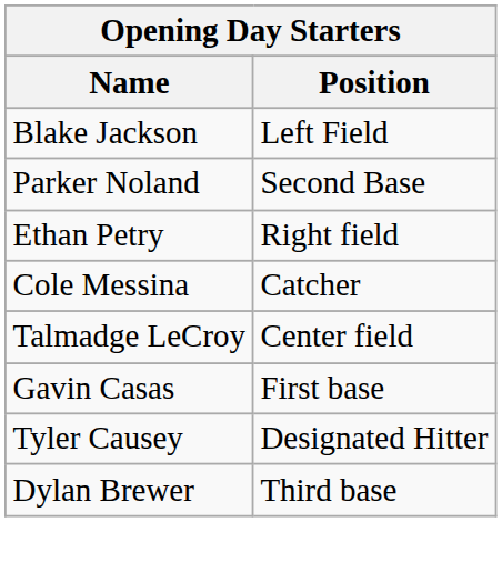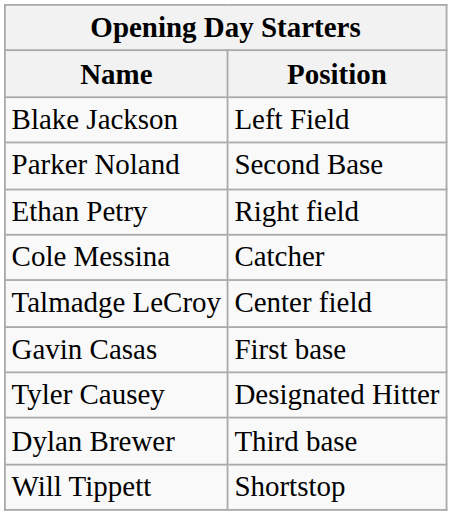 <table class="wikitable" style="text-align:left">
 <tr>
 <th colspan="2">Opening Day Starters</th>
 </tr>
 <tr>
 <th>Name</th>
 <th>Position</th>
 </tr>
 <tr>
 <td>Blake Jackson</td>
 <td>Left Field</td>
 </tr>
 <tr>
 <td>Parker Noland</td>
 <td>Second Base</td>
 </tr>
 <tr>
 <td>Ethan Petry</td>
 <td>Right field</td>
 </tr>
 <tr>
 <td>Cole Messina</td>
 <td>Catcher</td>
 </tr>
 <tr>
 <td>Talmadge LeCroy</td>
 <td>Center field</td>
 </tr>
 <tr>
 <td>Gavin Casas</td>
 <td>First base</td>
 </tr>
 <tr>
 <td>Tyler Causey</td>
 <td>Designated Hitter</td>
 </tr>
 <tr>
 <td>Dylan Brewer</td>
 <td>Third base</td>
 </tr>
+<tr>
+<td>Will Tippett</td>
+<td>Shortstop</td>
+</tr>
 </table>
